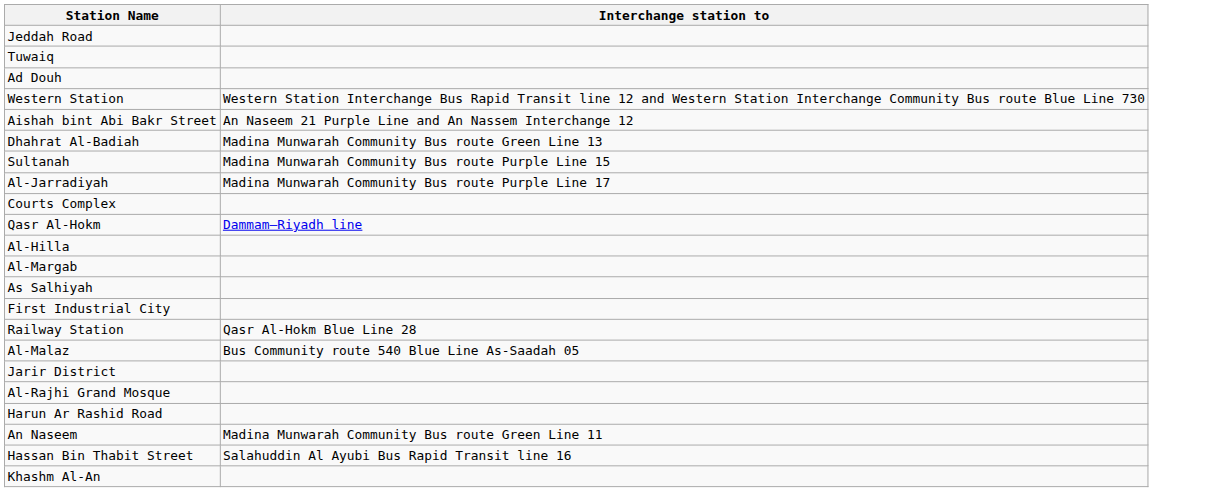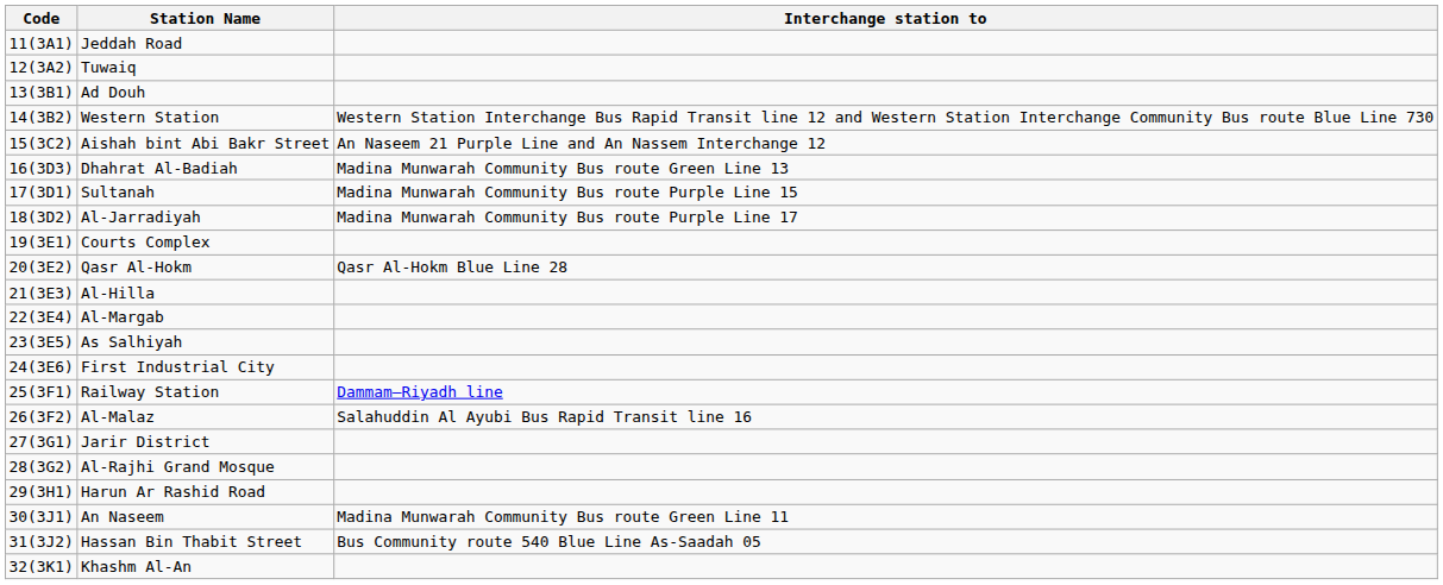 <table class="wikitable">
 <tr>
+<th>Code</th>
 <th>Station Name</th>
 <th>Interchange station to</th>
 </tr>
 <tr>
+<td>11(3A1)</td>
 <td>Jeddah Road</td>
 <td></td>
 </tr>
 <tr>
+<td>12(3A2)</td>
 <td>Tuwaiq</td>
 <td></td>
 </tr>
 <tr>
+<td>13(3B1)</td>
 <td>Ad Douh</td>
 <td></td>
 </tr>
 <tr>
+<td>14(3B2)</td>
 <td>Western Station</td>
 <td>Western Station Interchange Bus Rapid Transit line 12 and Western Station Interchange Community Bus route Blue Line 730</td>
 </tr>
 <tr>
+<td>15(3C2)</td>
 <td>Aishah bint Abi Bakr Street</td>
 <td>An Naseem 21 Purple Line and An Nassem Interchange 12</td>
 </tr>
 <tr>
+<td>16(3D3)</td>
 <td>Dhahrat Al-Badiah</td>
 <td>Madina Munwarah Community Bus route Green Line 13</td>
 </tr>
 <tr>
+<td>17(3D1)</td>
 <td>Sultanah</td>
 <td>Madina Munwarah Community Bus route Purple Line 15</td>
 </tr>
 <tr>
+<td>18(3D2)</td>
 <td>Al-Jarradiyah</td>
 <td>Madina Munwarah Community Bus route Purple Line 17</td>
 </tr>
 <tr>
+<td>19(3E1)</td>
 <td>Courts Complex</td>
 <td></td>
 </tr>
 <tr>
+<td>20(3E2)</td>
 <td>Qasr Al-Hokm</td>
-<td><a href='#'>Dammam–Riyadh line</a></td>
+<td>Qasr Al-Hokm Blue Line 28</td>
 </tr>
 <tr>
+<td>21(3E3)</td>
 <td>Al-Hilla</td>
 <td></td>
 </tr>
 <tr>
+<td>22(3E4)</td>
 <td>Al-Margab</td>
 <td></td>
 </tr>
 <tr>
+<td>23(3E5)</td>
 <td>As Salhiyah</td>
 <td></td>
 </tr>
 <tr>
+<td>24(3E6)</td>
 <td>First Industrial City</td>
 <td></td>
 </tr>
 <tr>
+<td>25(3F1)</td>
 <td>Railway Station</td>
-<td>Qasr Al-Hokm Blue Line 28</td>
+<td><a href='#'>Dammam–Riyadh line</a></td>
 </tr>
 <tr>
+<td>26(3F2)</td>
 <td>Al-Malaz</td>
-<td>Bus Community route 540 Blue Line As-Saadah 05</td>
+<td>Salahuddin Al Ayubi Bus Rapid Transit line 16</td>
 </tr>
 <tr>
+<td>27(3G1)</td>
 <td>Jarir District</td>
 <td></td>
 </tr>
 <tr>
+<td>28(3G2)</td>
 <td>Al-Rajhi Grand Mosque</td>
 <td></td>
 </tr>
 <tr>
+<td>29(3H1)</td>
 <td>Harun Ar Rashid Road</td>
 <td></td>
 </tr>
 <tr>
+<td>30(3J1)</td>
 <td>An Naseem</td>
 <td>Madina Munwarah Community Bus route Green Line 11</td>
 </tr>
 <tr>
+<td>31(3J2)</td>
 <td>Hassan Bin Thabit Street</td>
-<td>Salahuddin Al Ayubi Bus Rapid Transit line 16</td>
+<td>Bus Community route 540 Blue Line As-Saadah 05</td>
 </tr>
 <tr>
+<td>32(3K1)</td>
 <td>Khashm Al-An</td>
 <td></td>
 </tr>
 </table>
